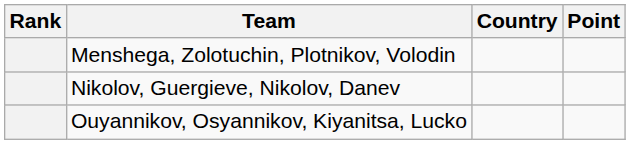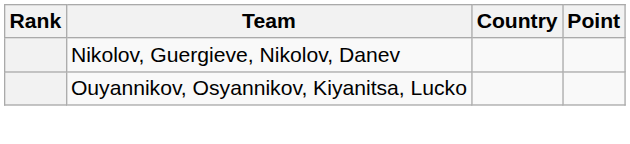 <table class="wikitable sortable">
 <tr>
 <th>Rank</th>
 <th>Team</th>
 <th>Country</th>
 <th>Point</th>
-</tr>
-<tr>
-<th></th>
-<td>Menshega, Zolotuchin, Plotnikov, Volodin</td>
-<td></td>
-<td></td>
 </tr>
 <tr>
 <th></th>
 <td>Nikolov, Guergieve, Nikolov, Danev</td>
 <td></td>
 <td></td>
 </tr>
 <tr>
 <th></th>
 <td>Ouyannikov, Osyannikov, Kiyanitsa, Lucko</td>
 <td></td>
 <td></td>
 </tr>
 </table>
